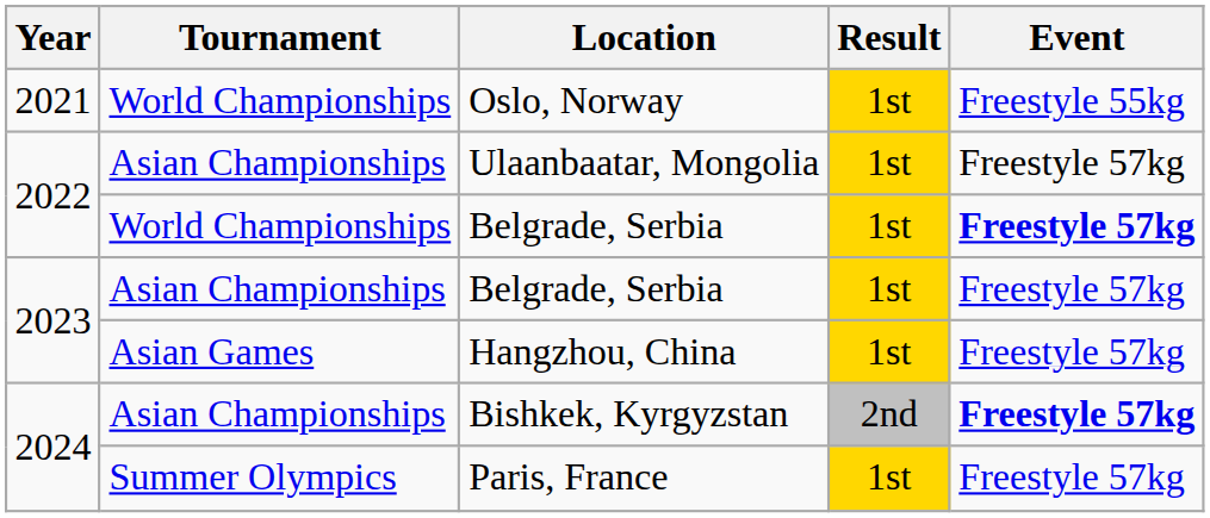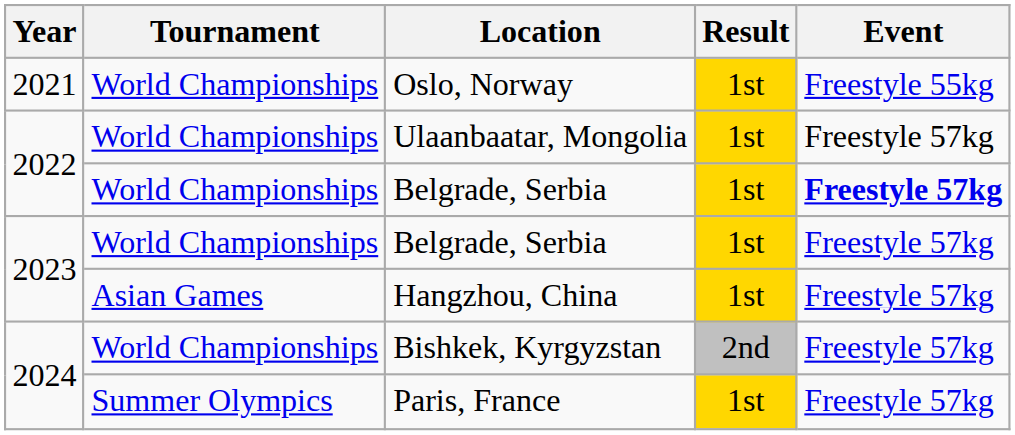 <table class="wikitable" style="font-size:95%;">
 <tr>
 <th>Year</th>
 <th>Tournament</th>
 <th>Location</th>
 <th>Result</th>
 <th>Event</th>
 </tr>
 <tr>
 <td>2021</td>
 <td><a href='#'>World Championships</a></td>
 <td>Oslo, Norway</td>
 <td align="center" bgcolor="gold">1st</td>
 <td><a href='#'>Freestyle 55kg</a></td>
 </tr>
 <tr>
 <td rowspan=2>2022</td>
-<td><a href='#'>Asian Championships</a></td>
+<td><a href='#'>World Championships</a></td>
 <td>Ulaanbaatar, Mongolia</td>
 <td align="center" bgcolor="gold">1st</td>
 <td>Freestyle 57kg</td>
 </tr>
 <tr>
 <td><a href='#'>World Championships</a></td>
 <td>Belgrade, Serbia</td>
 <td align="center" bgcolor="gold">1st</td>
 <td><strong><a href='#'>Freestyle 57kg</a></strong></td>
 </tr>
 <tr>
 <td rowspan=2>2023</td>
-<td><a href='#'>Asian Championships</a></td>
+<td><a href='#'>World Championships</a></td>
 <td>Belgrade, Serbia</td>
 <td align="center" bgcolor="gold">1st</td>
 <td><a href='#'>Freestyle 57kg</a></td>
 </tr>
 <tr>
 <td><a href='#'>Asian Games</a></td>
 <td>Hangzhou, China</td>
 <td align="center" bgcolor="gold">1st</td>
 <td><a href='#'>Freestyle 57kg</a></td>
 </tr>
 <tr>
 <td rowspan=2>2024</td>
-<td><a href='#'>Asian Championships</a></td>
+<td><a href='#'>World Championships</a></td>
 <td>Bishkek, Kyrgyzstan</td>
 <td align="center" bgcolor="silver">2nd</td>
-<td><strong><a href='#'>Freestyle 57kg</a></strong></td>
+<td><a href='#'>Freestyle 57kg</a></td>
 </tr>
 <tr>
 <td><a href='#'>Summer Olympics</a></td>
 <td>Paris, France</td>
 <td align="center" bgcolor="gold">1st</td>
 <td><a href='#'>Freestyle 57kg</a></td>
 </tr>
 </table>
